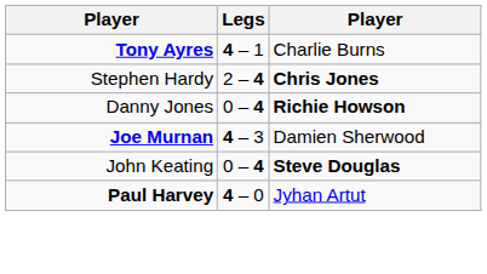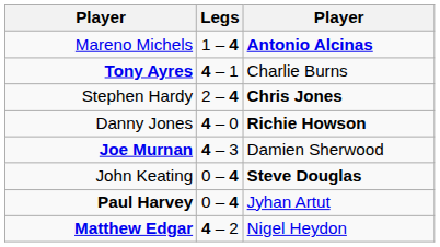 <table class=wikitable style="text-align:center">
 <tr>
 <th width=177>Player</th>
 <th width=36>Legs</th>
 <th width=177>Player</th>
+</tr>
+<tr align=left>
+<td align=right><a href='#'>Mareno Michels</a> </td>
+<td align=center>1 – <strong>4</strong></td>
+<td> <strong><a href='#'>Antonio Alcinas</a></strong></td>
 </tr>
 <tr align=left>
 <td align=right><strong><a href='#'>Tony Ayres</a></strong> </td>
 <td align=center><strong>4</strong> – 1</td>
 <td> Charlie Burns</td>
 </tr>
 <tr align=left>
 <td align=right>Stephen Hardy </td>
 <td align=center>2 – <strong>4</strong></td>
 <td> <strong>Chris Jones</strong></td>
 </tr>
 <tr align=left>
 <td align=right>Danny Jones </td>
-<td align=center>0 – <strong>4</strong></td>
+<td align=center><strong>4</strong> – 0</td>
 <td> <strong>Richie Howson</strong></td>
 </tr>
 <tr align=left>
 <td align=right><strong><a href='#'>Joe Murnan</a></strong> </td>
 <td align=center><strong>4</strong> – 3</td>
 <td> Damien Sherwood</td>
 </tr>
 <tr align=left>
 <td align=right>John Keating </td>
 <td align=center>0 – <strong>4</strong></td>
 <td> <strong>Steve Douglas</strong></td>
 </tr>
 <tr align=left>
 <td align=right><strong>Paul Harvey</strong> </td>
-<td align=center><strong>4</strong> – 0</td>
+<td align=center>0 – <strong>4</strong></td>
 <td> <a href='#'>Jyhan Artut</a></td>
 </tr>
+<tr align=left>
+<td align=right><strong><a href='#'>Matthew Edgar</a></strong> </td>
+<td align=center><strong>4</strong> – 2</td>
+<td> <a href='#'>Nigel Heydon</a></td>
+</tr>
 </table>
